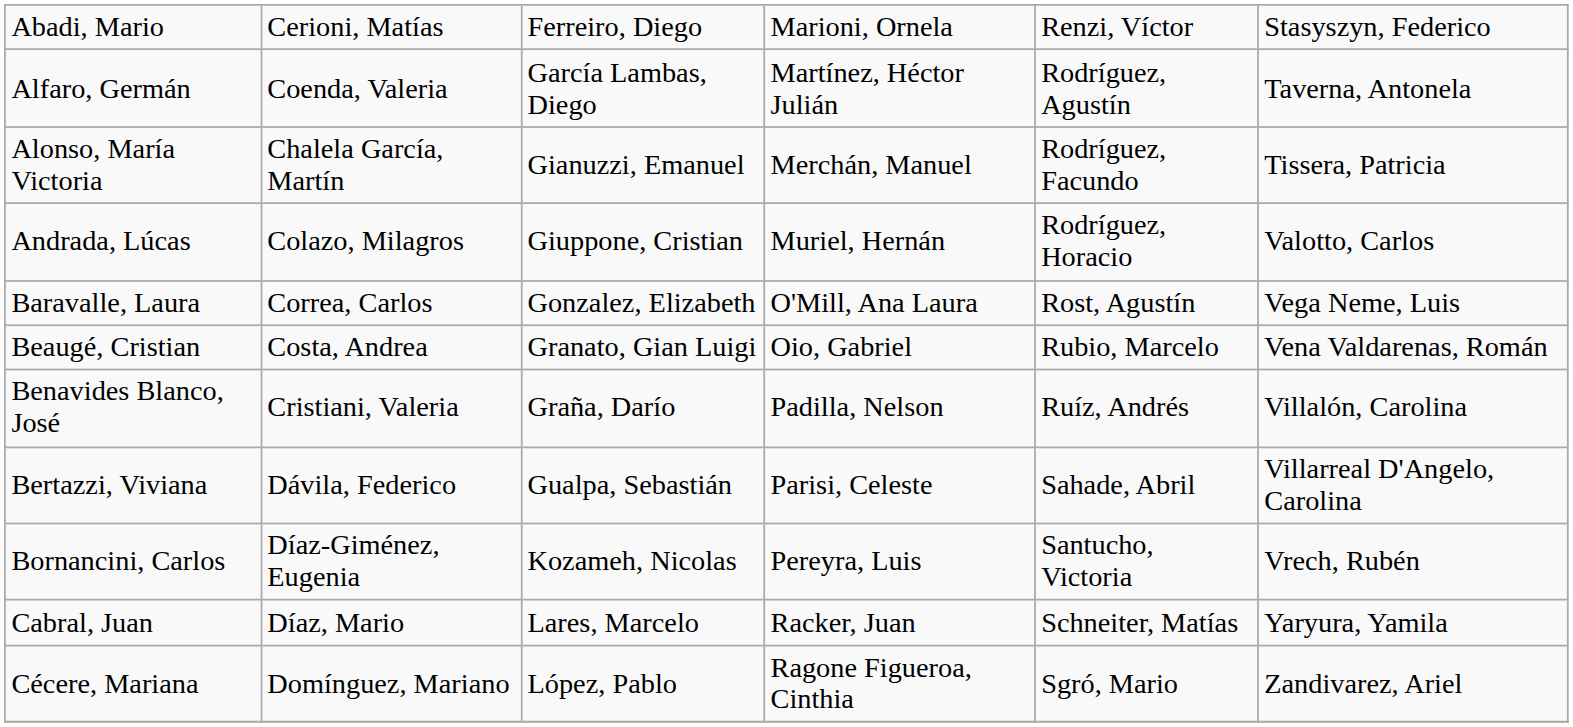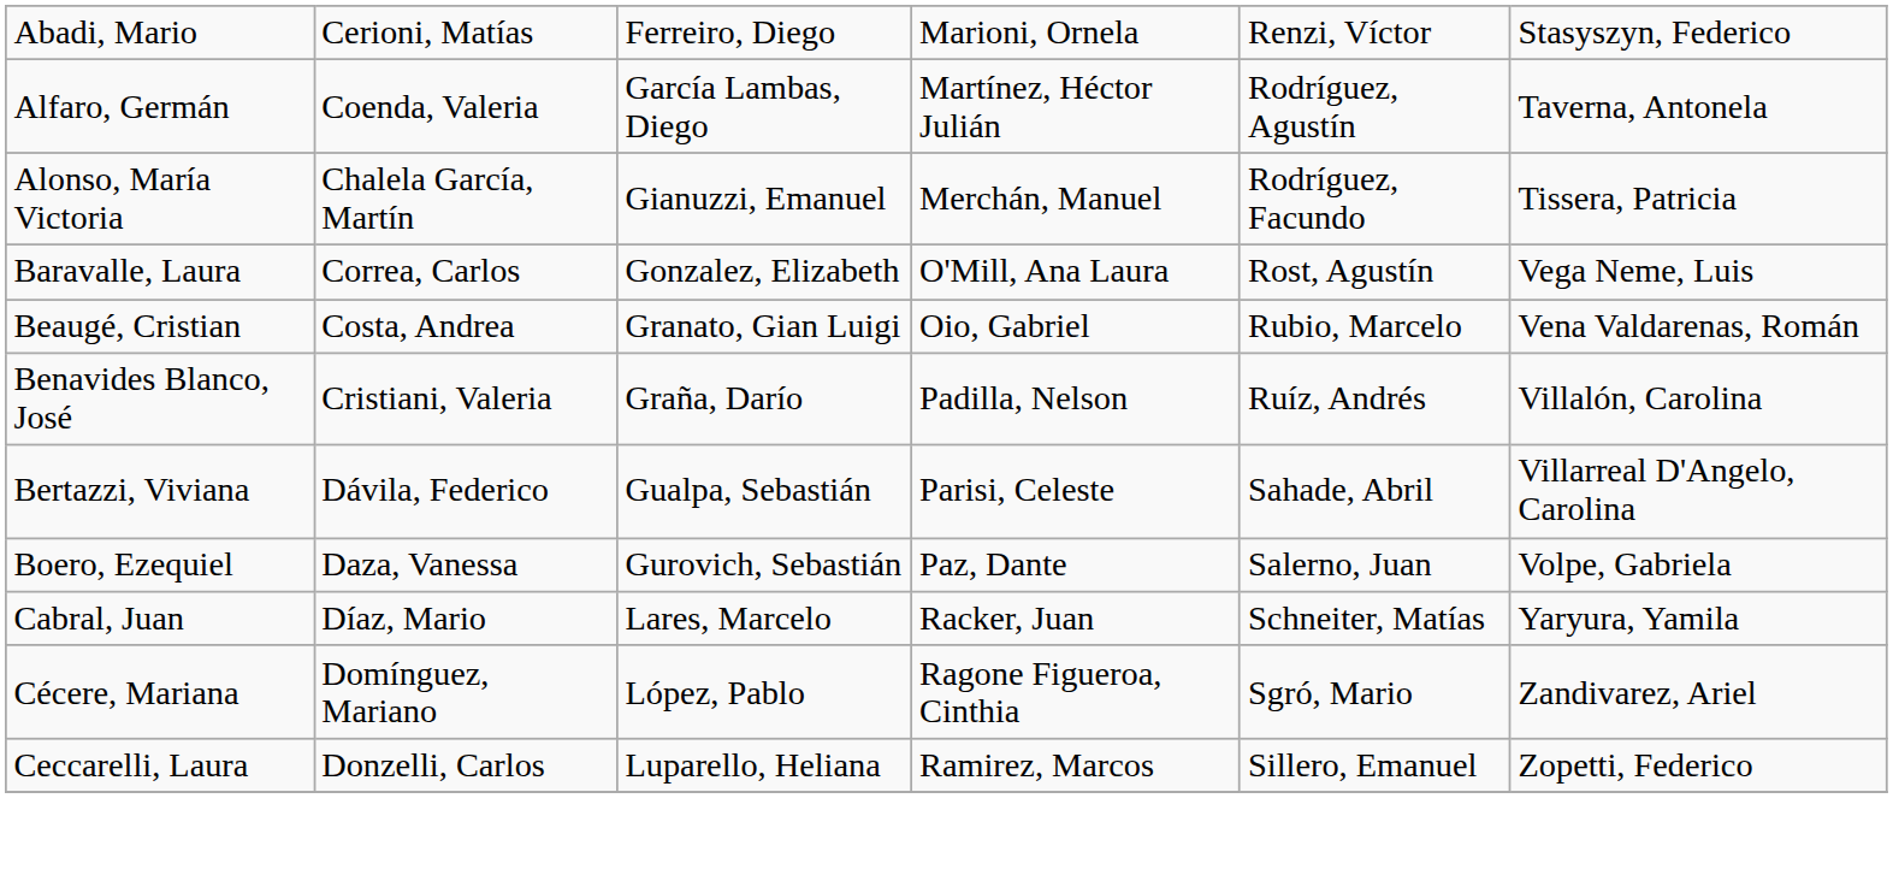 <table class="wikitable" style="margin: 1em auto 1em auto;">
 <tr>
 <td>Abadi, Mario</td>
 <td>Cerioni, Matías</td>
 <td>Ferreiro, Diego</td>
 <td>Marioni, Ornela</td>
 <td>Renzi, Víctor</td>
 <td>Stasyszyn, Federico</td>
 </tr>
 <tr>
 <td>Alfaro, Germán</td>
 <td>Coenda, Valeria</td>
 <td>García Lambas, Diego</td>
 <td>Martínez, Héctor Julián</td>
 <td>Rodríguez, Agustín</td>
 <td>Taverna, Antonela</td>
 </tr>
 <tr>
 <td>Alonso, María Victoria</td>
 <td>Chalela García, Martín</td>
 <td>Gianuzzi, Emanuel</td>
 <td>Merchán, Manuel</td>
 <td>Rodríguez, Facundo</td>
 <td>Tissera, Patricia</td>
-</tr>
-<tr>
-<td>Andrada, Lúcas</td>
-<td>Colazo, Milagros</td>
-<td>Giuppone, Cristian</td>
-<td>Muriel, Hernán</td>
-<td>Rodríguez, Horacio</td>
-<td>Valotto, Carlos</td>
 </tr>
 <tr>
 <td>Baravalle, Laura</td>
 <td>Correa, Carlos</td>
 <td>Gonzalez, Elizabeth</td>
 <td>O'Mill, Ana Laura</td>
 <td>Rost, Agustín</td>
 <td>Vega Neme, Luis</td>
 </tr>
 <tr>
 <td>Beaugé, Cristian</td>
 <td>Costa, Andrea</td>
 <td>Granato, Gian Luigi</td>
 <td>Oio, Gabriel</td>
 <td>Rubio, Marcelo</td>
 <td>Vena Valdarenas, Román</td>
 </tr>
 <tr>
 <td>Benavides Blanco, José</td>
 <td>Cristiani, Valeria</td>
 <td>Graña, Darío</td>
 <td>Padilla, Nelson</td>
 <td>Ruíz, Andrés</td>
 <td>Villalón, Carolina</td>
 </tr>
 <tr>
 <td>Bertazzi, Viviana</td>
 <td>Dávila, Federico</td>
 <td>Gualpa, Sebastián</td>
 <td>Parisi, Celeste</td>
 <td>Sahade, Abril</td>
 <td>Villarreal D'Angelo, Carolina</td>
 </tr>
 <tr>
-<td>Bornancini, Carlos</td>
-<td>Díaz-Giménez, Eugenia</td>
-<td>Kozameh, Nicolas</td>
-<td>Pereyra, Luis</td>
-<td>Santucho, Victoria</td>
-<td>Vrech, Rubén</td>
+<td>Boero, Ezequiel</td>
+<td>Daza, Vanessa</td>
+<td>Gurovich, Sebastián</td>
+<td>Paz, Dante</td>
+<td>Salerno, Juan</td>
+<td>Volpe, Gabriela</td>
 </tr>
 <tr>
 <td>Cabral, Juan</td>
 <td>Díaz, Mario</td>
 <td>Lares, Marcelo</td>
 <td>Racker, Juan</td>
 <td>Schneiter, Matías</td>
 <td>Yaryura, Yamila</td>
 </tr>
 <tr>
 <td>Cécere, Mariana</td>
 <td>Domínguez, Mariano</td>
 <td>López, Pablo</td>
 <td>Ragone Figueroa, Cinthia</td>
 <td>Sgró, Mario</td>
 <td>Zandivarez, Ariel</td>
 </tr>
 <tr>
+<td>Ceccarelli, Laura</td>
+<td>Donzelli, Carlos</td>
+<td>Luparello, Heliana</td>
+<td>Ramirez, Marcos</td>
+<td>Sillero, Emanuel</td>
+<td>Zopetti, Federico</td>
+</tr>
+<tr>
 </tr>
 </table>
